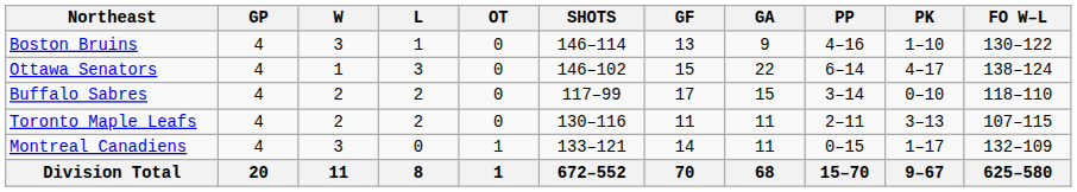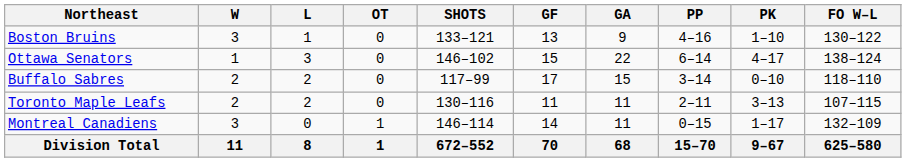 <table class="wikitable" style="text-align:center; width:65em; font-size:85%;">
 <tr>
 <th width="20%">Northeast</th>
-<th width="7.5%">GP</th>
 <th width="7.5%">W</th>
 <th width="7.5%">L</th>
 <th width="7.5%">OT</th>
 <th width="10%">SHOTS</th>
 <th width="7.5%">GF</th>
 <th width="7.5%">GA</th>
 <th width="7.5%">PP</th>
 <th width="7.5%">PK</th>
 <th width="10%">FO W–L</th>
 </tr>
 <tr>
 <td align=left><a href='#'>Boston Bruins</a></td>
-<td>4</td>
 <td>3</td>
 <td>1</td>
 <td>0</td>
-<td>146–114</td>
+<td>133–121</td>
 <td>13</td>
 <td>9</td>
 <td>4–16</td>
 <td>1–10</td>
 <td>130–122</td>
 </tr>
 <tr>
 <td align=left><a href='#'>Ottawa Senators</a></td>
-<td>4</td>
 <td>1</td>
 <td>3</td>
 <td>0</td>
 <td>146–102</td>
 <td>15</td>
 <td>22</td>
 <td>6–14</td>
 <td>4–17</td>
 <td>138–124</td>
 </tr>
 <tr>
 <td align=left><a href='#'>Buffalo Sabres</a></td>
-<td>4</td>
 <td>2</td>
 <td>2</td>
 <td>0</td>
 <td>117–99</td>
 <td>17</td>
 <td>15</td>
 <td>3–14</td>
 <td>0–10</td>
 <td>118–110</td>
 </tr>
 <tr>
 <td align=left><a href='#'>Toronto Maple Leafs</a></td>
-<td>4</td>
 <td>2</td>
 <td>2</td>
 <td>0</td>
 <td>130–116</td>
 <td>11</td>
 <td>11</td>
 <td>2–11</td>
 <td>3–13</td>
 <td>107–115</td>
 </tr>
 <tr>
 <td align=left><a href='#'>Montreal Canadiens</a></td>
-<td>4</td>
 <td>3</td>
 <td>0</td>
 <td>1</td>
-<td>133–121</td>
+<td>146–114</td>
 <td>14</td>
 <td>11</td>
 <td>0–15</td>
 <td>1–17</td>
 <td>132–109</td>
 </tr>
 <tr>
 <th>Division Total</th>
-<th>20</th>
 <th>11</th>
 <th>8</th>
 <th>1</th>
 <th>672–552</th>
 <th>70</th>
 <th>68</th>
 <th>15–70</th>
 <th>9–67</th>
 <th>625–580</th>
 </tr>
 </table>
